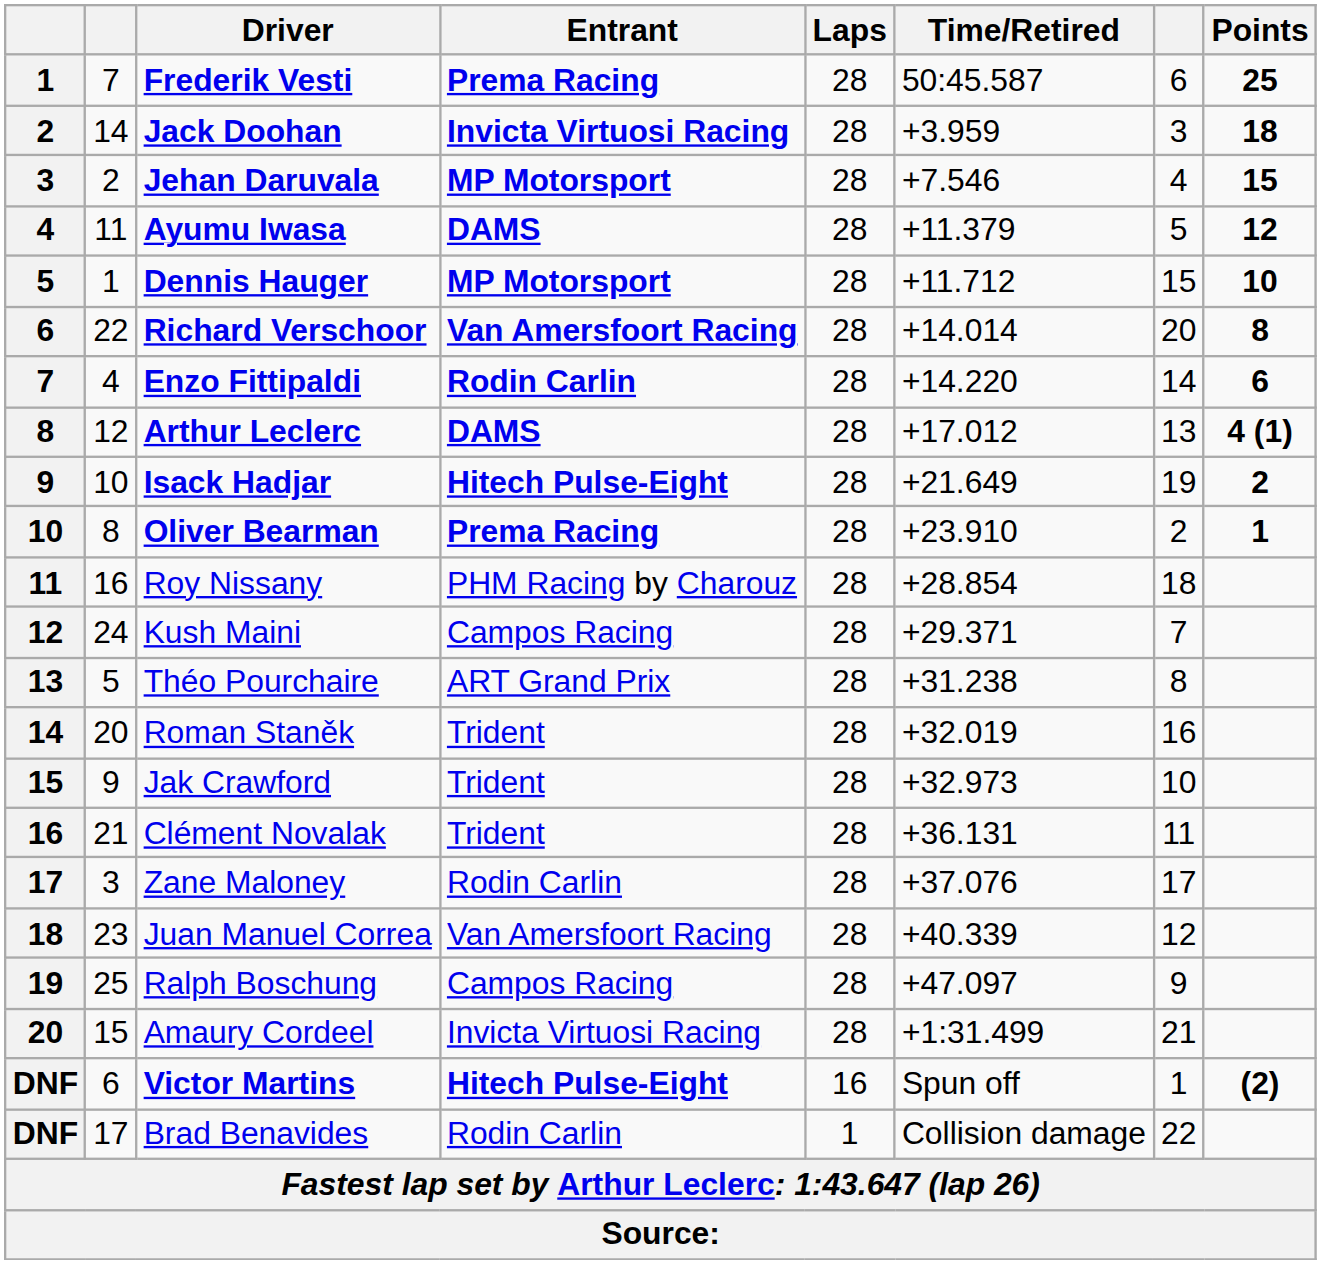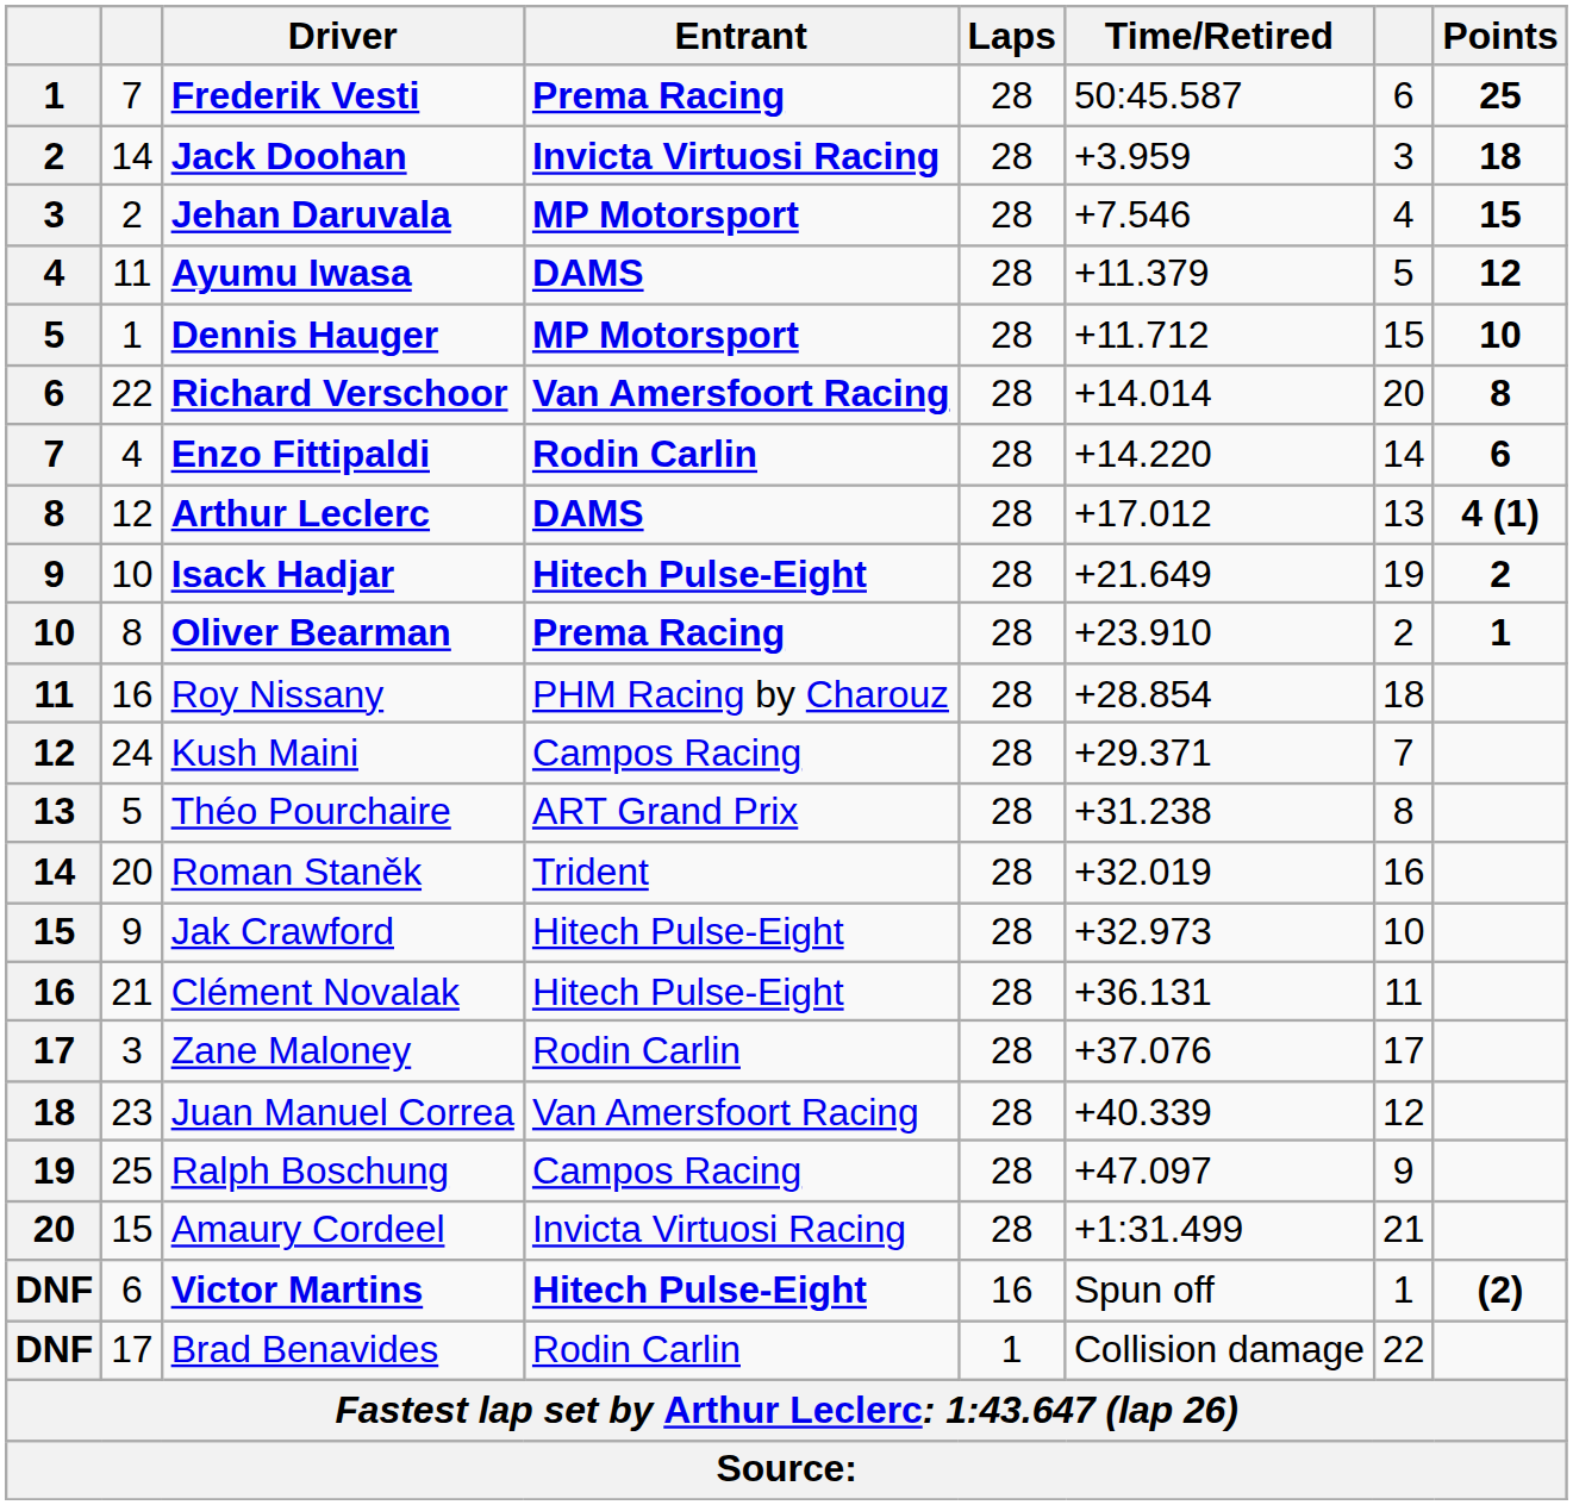 <table class="wikitable" style="font-size:85%">
 <tr>
 <th scope="col"></th>
 <th scope="col"></th>
 <th scope="col">Driver</th>
 <th scope="col">Entrant</th>
 <th scope="col">Laps</th>
 <th scope="col">Time/Retired</th>
 <th scope="col"></th>
 <th scope="col">Points</th>
 </tr>
 <tr>
 <th>1</th>
 <td align="center">7</td>
 <td><strong> <a href='#'>Frederik Vesti</a></strong></td>
 <td><strong><a href='#'>Prema Racing</a></strong></td>
 <td align="center">28</td>
 <td>50:45.587</td>
 <td align="center">6</td>
 <td align="center"><strong>25</strong></td>
 </tr>
 <tr>
 <th>2</th>
 <td align="center">14</td>
 <td><strong> <a href='#'>Jack Doohan</a></strong></td>
 <td><strong><a href='#'>Invicta Virtuosi Racing</a></strong></td>
 <td align="center">28</td>
 <td>+3.959</td>
 <td align="center">3</td>
 <td align="center"><strong>18</strong></td>
 </tr>
 <tr>
 <th>3</th>
 <td align="center">2</td>
 <td><strong> <a href='#'>Jehan Daruvala</a></strong></td>
 <td><strong><a href='#'>MP Motorsport</a></strong></td>
 <td align="center">28</td>
 <td>+7.546</td>
 <td align="center">4</td>
 <td align="center"><strong>15</strong></td>
 </tr>
 <tr>
 <th>4</th>
 <td align="center">11</td>
 <td><strong> <a href='#'>Ayumu Iwasa</a></strong></td>
 <td><strong><a href='#'>DAMS</a></strong></td>
 <td align="center">28</td>
 <td>+11.379</td>
 <td align="center">5</td>
 <td align="center"><strong>12</strong></td>
 </tr>
 <tr>
 <th>5</th>
 <td align="center">1</td>
 <td><strong> <a href='#'>Dennis Hauger</a></strong></td>
 <td><strong><a href='#'>MP Motorsport</a></strong></td>
 <td align="center">28</td>
 <td>+11.712</td>
 <td align="center">15</td>
 <td align="center"><strong>10</strong></td>
 </tr>
 <tr>
 <th>6</th>
 <td align="center">22</td>
 <td><strong> <a href='#'>Richard Verschoor</a></strong></td>
 <td><strong><a href='#'>Van Amersfoort Racing</a></strong></td>
 <td align="center">28</td>
 <td>+14.014</td>
 <td align="center">20</td>
 <td align="center"><strong>8</strong></td>
 </tr>
 <tr>
 <th>7</th>
 <td align="center">4</td>
 <td><strong> <a href='#'>Enzo Fittipaldi</a></strong></td>
 <td><strong><a href='#'>Rodin Carlin</a></strong></td>
 <td align="center">28</td>
 <td>+14.220</td>
 <td align="center">14</td>
 <td align="center"><strong>6</strong></td>
 </tr>
 <tr>
 <th>8</th>
 <td align="center">12</td>
 <td><strong> <a href='#'>Arthur Leclerc</a></strong></td>
 <td><strong><a href='#'>DAMS</a></strong></td>
 <td align="center">28</td>
 <td>+17.012</td>
 <td align="center">13</td>
 <td align="center"><strong>4 (1)</strong></td>
 </tr>
 <tr>
 <th>9</th>
 <td align="center">10</td>
 <td><strong> <a href='#'>Isack Hadjar</a></strong></td>
 <td><strong><a href='#'>Hitech Pulse-Eight</a></strong></td>
 <td align="center">28</td>
 <td>+21.649</td>
 <td align="center">19</td>
 <td align="center"><strong>2</strong></td>
 </tr>
 <tr>
 <th>10</th>
 <td align="center">8</td>
 <td><strong> <a href='#'>Oliver Bearman</a></strong></td>
 <td><strong><a href='#'>Prema Racing</a></strong></td>
 <td align="center">28</td>
 <td>+23.910</td>
 <td align="center">2</td>
 <td align="center"><strong>1</strong></td>
 </tr>
 <tr>
 <th>11</th>
 <td align="center">16</td>
 <td> <a href='#'>Roy Nissany</a></td>
 <td><a href='#'>PHM Racing</a> by <a href='#'>Charouz</a></td>
 <td align="center">28</td>
 <td>+28.854</td>
 <td align="center">18</td>
 <td></td>
 </tr>
 <tr>
 <th>12</th>
 <td align="center">24</td>
 <td> <a href='#'>Kush Maini</a></td>
 <td><a href='#'>Campos Racing</a></td>
 <td align="center">28</td>
 <td>+29.371</td>
 <td align="center">7</td>
 <td align="center"></td>
 </tr>
 <tr>
 <th>13</th>
 <td align="center">5</td>
 <td> <a href='#'>Théo Pourchaire</a></td>
 <td><a href='#'>ART Grand Prix</a></td>
 <td align="center">28</td>
 <td>+31.238</td>
 <td align="center">8</td>
 <td></td>
 </tr>
 <tr>
 <th>14</th>
 <td align="center">20</td>
 <td> <a href='#'>Roman Staněk</a></td>
 <td><a href='#'>Trident</a></td>
 <td align="center">28</td>
 <td>+32.019</td>
 <td align="center">16</td>
 <td align="center"></td>
 </tr>
 <tr>
 <th>15</th>
 <td align="center">9</td>
 <td> <a href='#'>Jak Crawford</a></td>
-<td><a href='#'>Trident</a></td>
+<td><a href='#'>Hitech Pulse-Eight</a></td>
 <td align="center">28</td>
 <td>+32.973</td>
 <td align="center">10</td>
 <td></td>
 </tr>
 <tr>
 <th>16</th>
 <td align="center">21</td>
 <td> <a href='#'>Clément Novalak</a></td>
-<td><a href='#'>Trident</a></td>
+<td><a href='#'>Hitech Pulse-Eight</a></td>
 <td align="center">28</td>
 <td>+36.131</td>
 <td align="center">11</td>
 <td></td>
 </tr>
 <tr>
 <th>17</th>
 <td align="center">3</td>
 <td> <a href='#'>Zane Maloney</a></td>
 <td><a href='#'>Rodin Carlin</a></td>
 <td align="center">28</td>
 <td>+37.076</td>
 <td align="center">17</td>
 <td></td>
 </tr>
 <tr>
 <th>18</th>
 <td align="center">23</td>
 <td> <a href='#'>Juan Manuel Correa</a></td>
 <td><a href='#'>Van Amersfoort Racing</a></td>
 <td align="center">28</td>
 <td>+40.339</td>
 <td align="center">12</td>
 <td></td>
 </tr>
 <tr>
 <th>19</th>
 <td align="center">25</td>
 <td> <a href='#'>Ralph Boschung</a></td>
 <td><a href='#'>Campos Racing</a></td>
 <td align="center">28</td>
 <td>+47.097</td>
 <td align="center">9</td>
 <td align="center"></td>
 </tr>
 <tr>
 <th>20</th>
 <td align="center">15</td>
 <td> <a href='#'>Amaury Cordeel</a></td>
 <td><a href='#'>Invicta Virtuosi Racing</a></td>
 <td align="center">28</td>
 <td>+1:31.499</td>
 <td align="center">21</td>
 <td align="center"></td>
 </tr>
 <tr>
 <th>DNF</th>
 <td align="center">6</td>
 <td> <strong><a href='#'>Victor Martins</a></strong></td>
 <td><strong><a href='#'>Hitech Pulse-Eight</a></strong></td>
 <td align="center">16</td>
 <td>Spun off</td>
 <td align="center">1</td>
 <td align="center"><strong>(2)</strong></td>
 </tr>
 <tr>
 <th>DNF</th>
 <td align="center">17</td>
 <td> <a href='#'>Brad Benavides</a></td>
 <td><a href='#'>Rodin Carlin</a></td>
 <td align="center">1</td>
 <td>Collision damage</td>
 <td align="center">22</td>
 <td align="center"></td>
 </tr>
 <tr>
 <th colspan="8"><em>Fastest lap set by</em> <strong> <a href='#'>Arthur Leclerc</a><strong><em>: 1:43.647 (lap 26)<em></th>
 </tr>
 <tr>
 <th colspan="8">Source:</th>
 </tr>
 </table>
